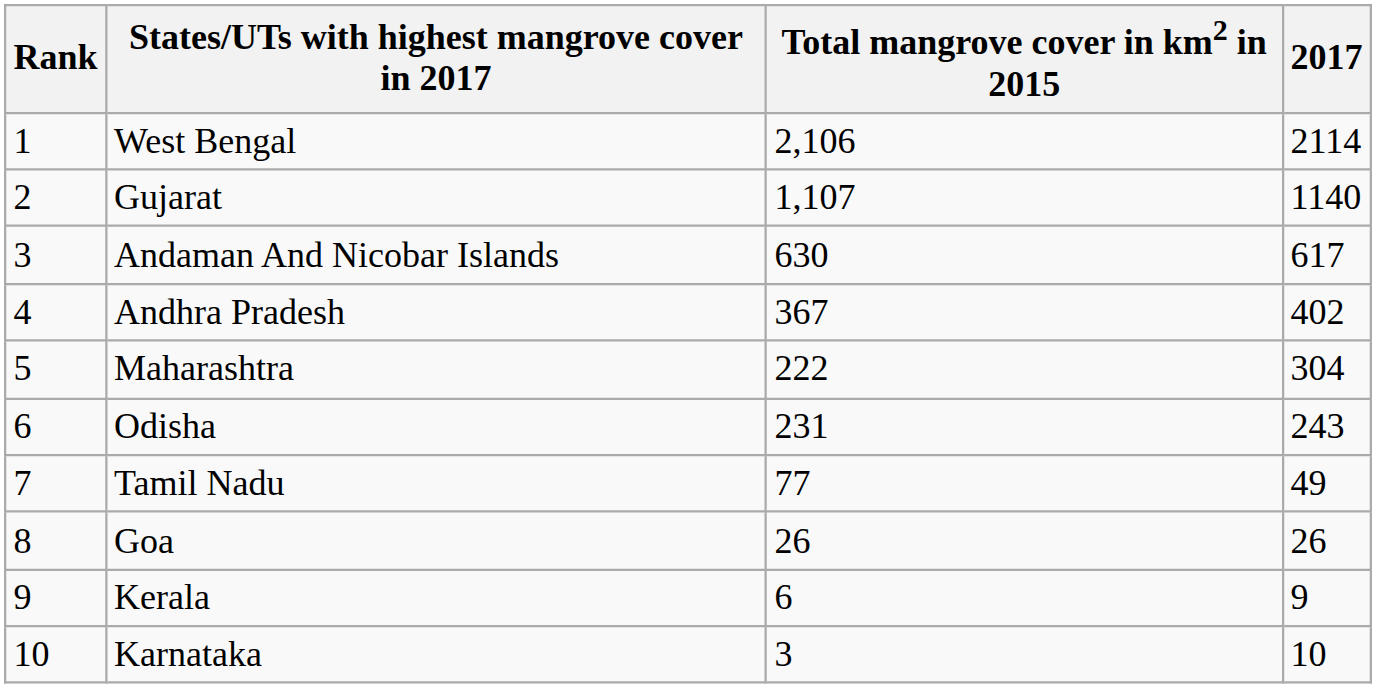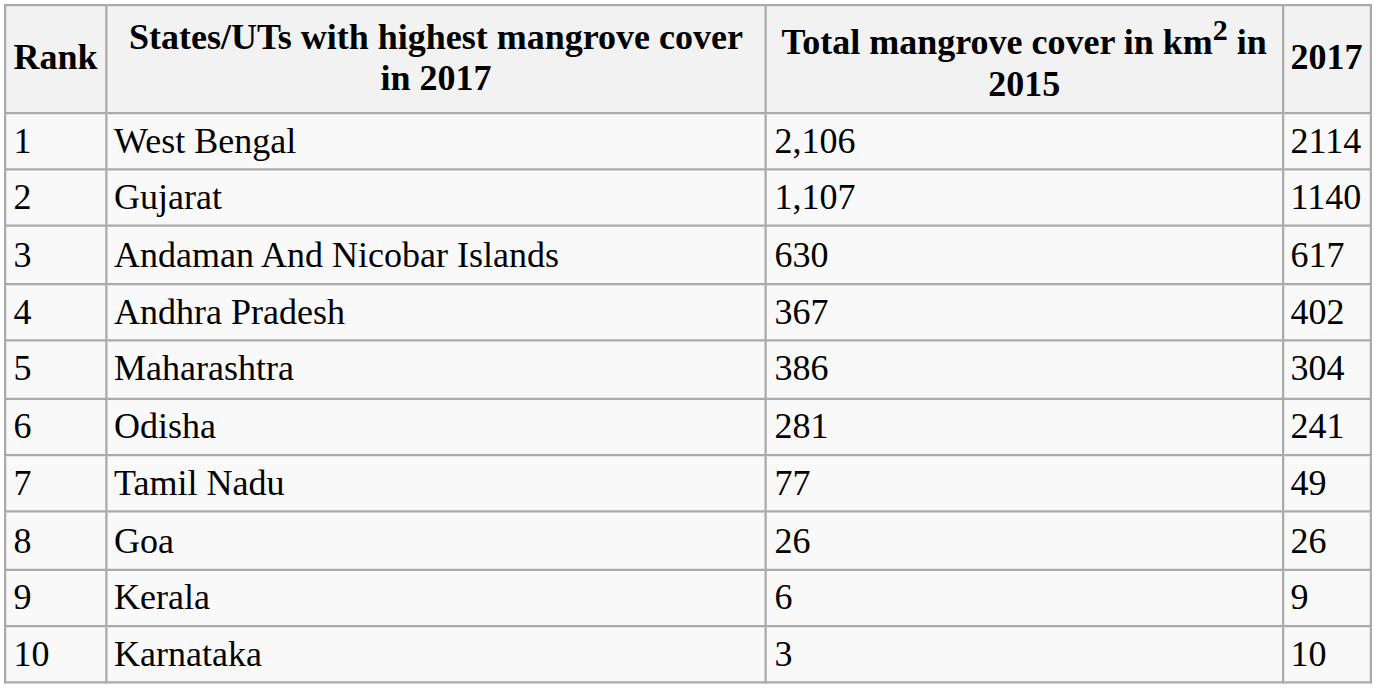 <table class="wikitable">
 <tr>
 <th>Rank</th>
 <th>States/UTs with highest mangrove cover in 2017</th>
 <th>Total mangrove cover in km<sup>2</sup> in 2015</th>
 <th>2017 </th>
 </tr>
 <tr>
 <td>1</td>
 <td>West Bengal</td>
 <td>2,106</td>
 <td>2114</td>
 </tr>
 <tr>
 <td>2</td>
 <td>Gujarat</td>
 <td>1,107</td>
 <td>1140</td>
 </tr>
 <tr>
 <td>3</td>
 <td>Andaman And Nicobar Islands</td>
 <td>630</td>
 <td>617</td>
 </tr>
 <tr>
 <td>4</td>
 <td>Andhra Pradesh</td>
 <td>367</td>
 <td>402</td>
 </tr>
 <tr>
 <td>5</td>
 <td>Maharashtra</td>
-<td>222</td>
+<td>386</td>
 <td>304</td>
 </tr>
 <tr>
 <td>6</td>
 <td>Odisha</td>
-<td>231</td>
-<td>243</td>
+<td>281</td>
+<td>241</td>
 </tr>
 <tr>
 <td>7</td>
 <td>Tamil Nadu</td>
 <td>77</td>
 <td>49</td>
 </tr>
 <tr>
 <td>8</td>
 <td>Goa</td>
 <td>26</td>
 <td>26</td>
 </tr>
 <tr>
 <td>9</td>
 <td>Kerala</td>
 <td>6</td>
 <td>9</td>
 </tr>
 <tr>
 <td>10</td>
 <td>Karnataka</td>
 <td>3</td>
 <td>10</td>
 </tr>
 </table>
